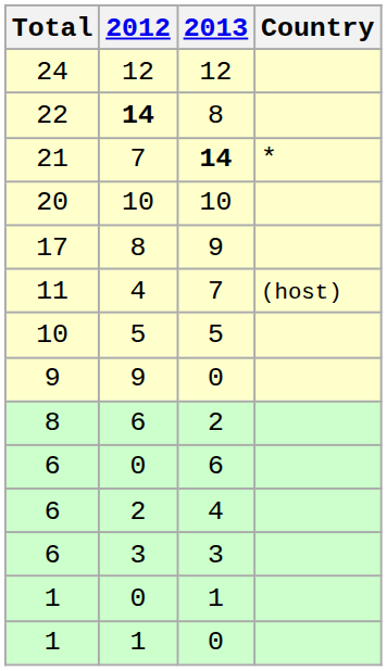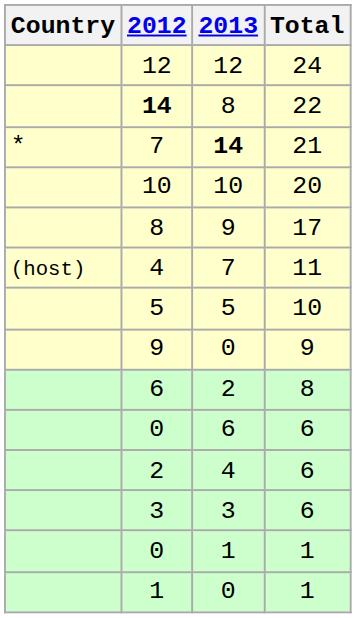 <table class="wikitable sortable" style="text-align: center;">
 <tr>
-<th>Total</th>
+<th>Country</th>
 <th> <a href='#'>2012</a></th>
 <th> <a href='#'>2013</a></th>
-<th>Country</th>
+<th>Total</th>
 </tr>
 <tr bgcolor=ffffcc>
-<td>24</td>
+<td align=left></td>
 <td>12</td>
 <td>12</td>
-<td align=left></td>
+<td>24</td>
 </tr>
 <tr bgcolor=ffffcc>
-<td>22</td>
+<td align=left></td>
 <td><strong>14</strong></td>
 <td>8</td>
-<td align=left></td>
+<td>22</td>
 </tr>
 <tr bgcolor=ffffcc>
-<td>21</td>
+<td align=left>*</td>
 <td>7</td>
 <td><strong>14</strong></td>
-<td align=left>*</td>
+<td>21</td>
 </tr>
 <tr bgcolor=ffffcc>
-<td>20</td>
+<td align=left></td>
 <td>10</td>
 <td>10</td>
-<td align=left></td>
+<td>20</td>
 </tr>
 <tr bgcolor=ffffcc>
-<td>17</td>
+<td align=left></td>
 <td>8</td>
 <td>9</td>
-<td align=left></td>
+<td>17</td>
 </tr>
 <tr bgcolor=ffffcc>
-<td>11</td>
+<td align=left> <small>(host)</small></td>
 <td>4</td>
 <td>7</td>
-<td align=left> <small>(host)</small></td>
+<td>11</td>
 </tr>
 <tr bgcolor=ffffcc>
-<td>10</td>
+<td align=left></td>
 <td>5</td>
 <td>5</td>
-<td align=left></td>
+<td>10</td>
 </tr>
 <tr bgcolor=ffffcc>
-<td>9</td>
+<td align=left></td>
 <td>9</td>
 <td>0</td>
-<td align=left></td>
+<td>9</td>
 </tr>
 <tr bgcolor=ccffcc>
-<td>8</td>
+<td align=left></td>
 <td>6</td>
 <td>2</td>
-<td align=left></td>
+<td>8</td>
 </tr>
 <tr bgcolor=ccffcc>
-<td>6</td>
+<td align=left></td>
 <td>0</td>
 <td>6</td>
-<td align=left></td>
+<td>6</td>
 </tr>
 <tr bgcolor=ccffcc>
-<td>6</td>
+<td align=left></td>
 <td>2</td>
 <td>4</td>
-<td align=left></td>
+<td>6</td>
 </tr>
 <tr bgcolor=ccffcc>
-<td>6</td>
+<td align=left></td>
 <td>3</td>
 <td>3</td>
-<td align=left></td>
+<td>6</td>
 </tr>
 <tr bgcolor=ccffcc>
+<td align=left></td>
+<td>0</td>
+<td>1</td>
+<td>1</td>
+</tr>
+<tr bgcolor=ccffcc>
+<td align=left></td>
 <td>1</td>
 <td>0</td>
 <td>1</td>
-<td align=left></td>
-</tr>
-<tr bgcolor=ccffcc>
-<td>1</td>
-<td>1</td>
-<td>0</td>
-<td align=left></td>
 </tr>
 </table>
